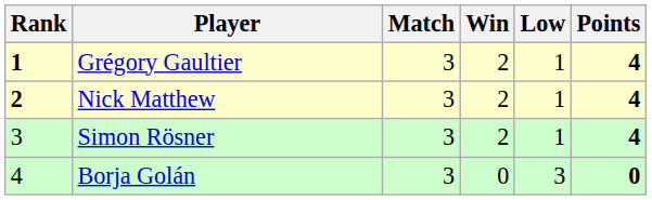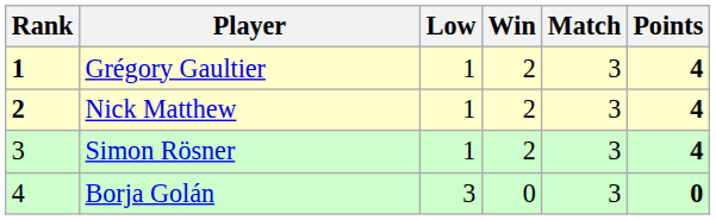 <table class="wikitable">
 <tr>
 <th width=20>Rank</th>
 <th width=200>Player</th>
+<th width=20>Low</th>
+<th width=20>Win</th>
 <th width=20>Match</th>
-<th width=20>Win</th>
-<th width=20>Low</th>
 <th width=20>Points</th>
 </tr>
 <tr style="text-align:right; background:#ffc;">
 <td align="left"><strong>1</strong></td>
 <td style="text-align:left;"> <a href='#'>Grégory Gaultier</a></td>
+<td>1</td>
+<td>2</td>
 <td>3</td>
-<td>2</td>
-<td>1</td>
 <td><strong>4</strong></td>
 </tr>
 <tr style="text-align:right; background:#ffc;">
 <td align="left"><strong>2</strong></td>
 <td style="text-align:left;"> <a href='#'>Nick Matthew</a></td>
+<td>1</td>
+<td>2</td>
 <td>3</td>
-<td>2</td>
-<td>1</td>
 <td><strong>4</strong></td>
 </tr>
 <tr style="text-align:right; background:#cfc;">
 <td align="left">3</td>
 <td style="text-align:left;"> <a href='#'>Simon Rösner</a></td>
+<td>1</td>
+<td>2</td>
 <td>3</td>
-<td>2</td>
-<td>1</td>
 <td><strong>4</strong></td>
 </tr>
 <tr style="text-align:right; background:#cfc;">
 <td align="left">4</td>
 <td style="text-align:left;"> <a href='#'>Borja Golán</a></td>
 <td>3</td>
 <td>0</td>
 <td>3</td>
 <td><strong>0</strong></td>
 </tr>
 </table>
